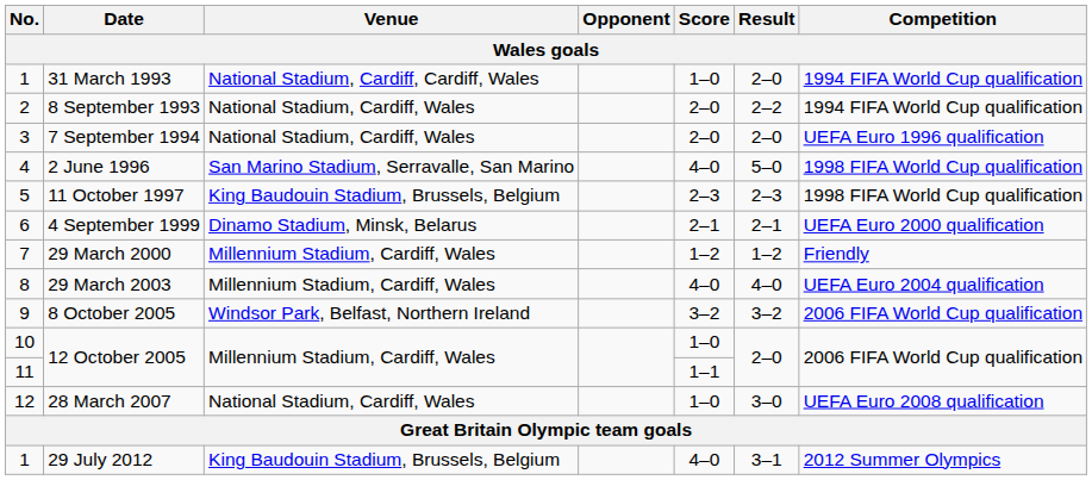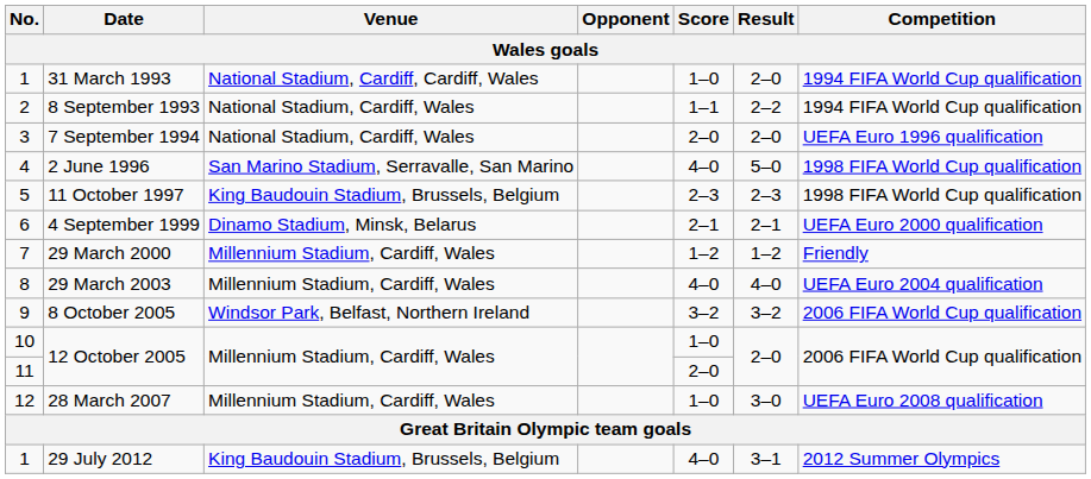 <table class="wikitable sortable">
 <tr>
 <th scope="col">No.</th>
 <th scope="col">Date</th>
 <th scope="col">Venue</th>
 <th scope="col">Opponent</th>
 <th scope="col">Score</th>
 <th scope="col">Result</th>
 <th scope="col">Competition</th>
 </tr>
 <tr>
 <th colspan="7">Wales goals</th>
 </tr>
 <tr>
 <td align="center">1</td>
 <td>31 March 1993</td>
 <td><a href='#'>National Stadium</a>, <a href='#'>Cardiff</a>, Cardiff, Wales</td>
 <td></td>
 <td align="center">1–0</td>
 <td align="center">2–0</td>
 <td><a href='#'>1994 FIFA World Cup qualification</a></td>
 </tr>
 <tr>
 <td align="center">2</td>
 <td>8 September 1993</td>
 <td>National Stadium, Cardiff, Wales</td>
 <td></td>
-<td align="center">2–0</td>
+<td align="center">1–1</td>
 <td align="center">2–2</td>
 <td>1994 FIFA World Cup qualification</td>
 </tr>
 <tr>
 <td align="center">3</td>
 <td>7 September 1994</td>
 <td>National Stadium, Cardiff, Wales</td>
 <td></td>
 <td align="center">2–0</td>
 <td align="center">2–0</td>
 <td><a href='#'>UEFA Euro 1996 qualification</a></td>
 </tr>
 <tr>
 <td align="center">4</td>
 <td>2 June 1996</td>
 <td><a href='#'>San Marino Stadium</a>, Serravalle, San Marino</td>
 <td></td>
 <td align="center">4–0</td>
 <td align="center">5–0</td>
 <td><a href='#'>1998 FIFA World Cup qualification</a></td>
 </tr>
 <tr>
 <td align="center">5</td>
 <td>11 October 1997</td>
 <td><a href='#'>King Baudouin Stadium</a>, Brussels, Belgium</td>
 <td></td>
 <td align="center">2–3</td>
 <td align="center">2–3</td>
 <td>1998 FIFA World Cup qualification</td>
 </tr>
 <tr>
 <td align="center">6</td>
 <td>4 September 1999</td>
 <td><a href='#'>Dinamo Stadium</a>, Minsk, Belarus</td>
 <td></td>
 <td align="center">2–1</td>
 <td align="center">2–1</td>
 <td><a href='#'>UEFA Euro 2000 qualification</a></td>
 </tr>
 <tr>
 <td align="center">7</td>
 <td>29 March 2000</td>
 <td><a href='#'>Millennium Stadium</a>, Cardiff, Wales</td>
 <td></td>
 <td align="center">1–2</td>
 <td align="center">1–2</td>
 <td><a href='#'>Friendly</a></td>
 </tr>
 <tr>
 <td align="center">8</td>
 <td>29 March 2003</td>
 <td>Millennium Stadium, Cardiff, Wales</td>
 <td></td>
 <td align="center">4–0</td>
 <td align="center">4–0</td>
 <td><a href='#'>UEFA Euro 2004 qualification</a></td>
 </tr>
 <tr>
 <td align="center">9</td>
 <td>8 October 2005</td>
 <td><a href='#'>Windsor Park</a>, Belfast, Northern Ireland</td>
 <td></td>
 <td align="center">3–2</td>
 <td align="center">3–2</td>
 <td><a href='#'>2006 FIFA World Cup qualification</a></td>
 </tr>
 <tr>
 <td align="center">10</td>
 <td rowspan="2">12 October 2005</td>
 <td rowspan="2">Millennium Stadium, Cardiff, Wales</td>
 <td rowspan="2"></td>
 <td align="center">1–0</td>
 <td rowspan="2" align="center">2–0</td>
 <td rowspan="2">2006 FIFA World Cup qualification</td>
 </tr>
 <tr>
 <td align="center">11</td>
-<td align="center">1–1</td>
+<td align="center">2–0</td>
 </tr>
 <tr>
 <td align="center">12</td>
 <td>28 March 2007</td>
-<td>National Stadium, Cardiff, Wales</td>
+<td>Millennium Stadium, Cardiff, Wales</td>
 <td></td>
 <td align="center">1–0</td>
 <td align="center">3–0</td>
 <td><a href='#'>UEFA Euro 2008 qualification</a></td>
 </tr>
 <tr>
 <th colspan="7">Great Britain Olympic team goals</th>
 </tr>
 <tr>
 <td align="center">1</td>
 <td>29 July 2012</td>
 <td><a href='#'>King Baudouin Stadium</a>, Brussels, Belgium</td>
 <td></td>
 <td align="center">4–0</td>
 <td align="center">3–1</td>
 <td><a href='#'>2012 Summer Olympics</a></td>
 </tr>
 </table>
